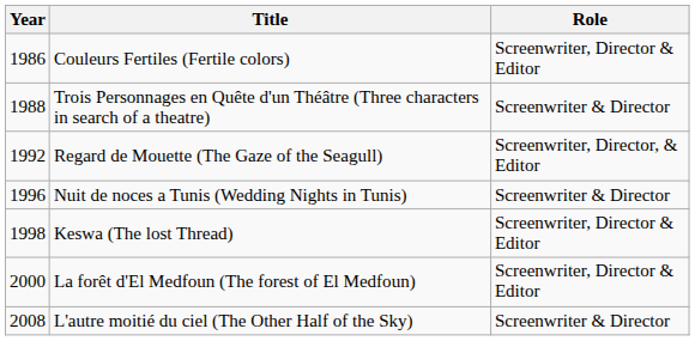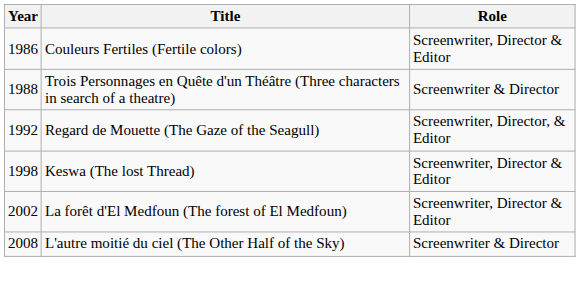 <table class="wikitable">
 <tr>
 <th>Year</th>
 <th>Title</th>
 <th>Role</th>
 </tr>
 <tr>
 <td>1986</td>
 <td>Couleurs Fertiles (Fertile colors)</td>
 <td>Screenwriter, Director & Editor</td>
 </tr>
 <tr>
 <td>1988</td>
 <td>Trois Personnages en Quête d'un Théâtre (Three characters in search of a theatre)</td>
 <td>Screenwriter & Director</td>
 </tr>
 <tr>
 <td>1992</td>
 <td>Regard de Mouette (The Gaze of the Seagull)</td>
 <td>Screenwriter, Director, & Editor</td>
 </tr>
 <tr>
-<td>1996</td>
-<td>Nuit de noces a Tunis (Wedding Nights in Tunis)</td>
-<td>Screenwriter & Director</td>
-</tr>
-<tr>
 <td>1998</td>
 <td>Keswa (The lost Thread)</td>
 <td>Screenwriter, Director & Editor</td>
 </tr>
 <tr>
-<td>2000</td>
+<td>2002</td>
 <td>La forêt d'El Medfoun  (The forest of El Medfoun)</td>
 <td>Screenwriter, Director & Editor</td>
 </tr>
 <tr>
 <td>2008</td>
 <td>L'autre moitié du ciel (The Other Half of the Sky)</td>
 <td>Screenwriter & Director</td>
 </tr>
 </table>
